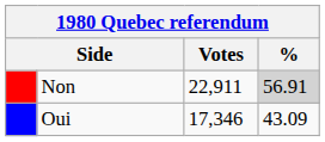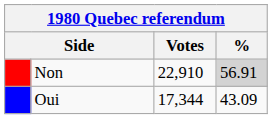 <table class="wikitable" style="font-size: 95%; clear:both">
 <tr style="background-color:#E9E9E9">
 <th colspan=4><a href='#'>1980 Quebec referendum</a></th>
 </tr>
 <tr style="background-color:#E9E9E9">
 <th colspan=2 style="width: 130px">Side</th>
 <th style="width: 50px">Votes</th>
 <th style="width: 40px">%</th>
 </tr>
 <tr>
 <td bgcolor="red"></td>
 <td>Non</td>
-<td>22,911</td>
+<td>22,910</td>
 <td style="background: lightgrey;">56.91</td>
 </tr>
 <tr>
 <td bgcolor="blue"></td>
 <td>Oui</td>
-<td>17,346</td>
+<td>17,344</td>
 <td>43.09</td>
 </tr>
 </table>
